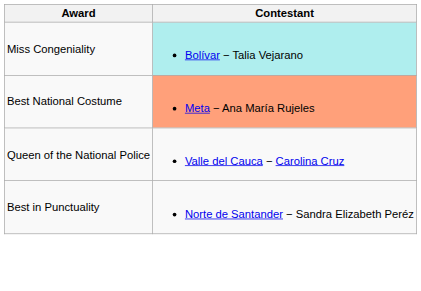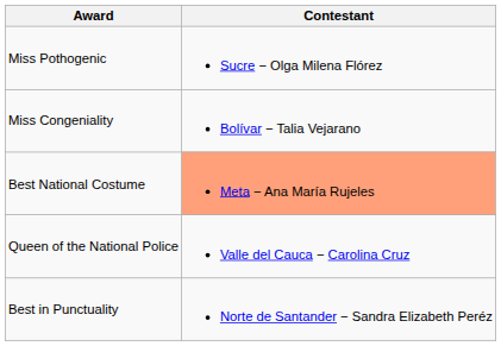 <table class="wikitable sortable" style="font-size:95%;">
 <tr>
 <th>Award</th>
 <th>Contestant</th>
 </tr>
 <tr>
+<td>Miss Pothogenic</td>
+<td><br><ul><li><a href='#'>Sucre</a> − Olga Milena Flórez</li></ul></td>
+</tr>
+<tr>
 <td>Miss Congeniality</td>
-<td style="background: paleturquoise;"><br><ul><li><a href='#'>Bolívar</a> − Talia Vejarano</li></ul></td>
+<td><br><ul><li><a href='#'>Bolívar</a> − Talia Vejarano</li></ul></td>
 </tr>
 <tr>
 <td>Best National Costume</td>
 <td style="background: lightsalmon;"><br><ul><li><a href='#'>Meta</a> − Ana María Rujeles</li></ul></td>
 </tr>
 <tr>
 <td>Queen of the National Police</td>
 <td><br><ul><li><a href='#'>Valle del Cauca</a> − <a href='#'>Carolina Cruz</a></li></ul></td>
 </tr>
 <tr>
 <td>Best in Punctuality</td>
 <td><br><ul><li><a href='#'>Norte de Santander</a> − Sandra Elizabeth Peréz</li></ul></td>
 </tr>
 </table>
